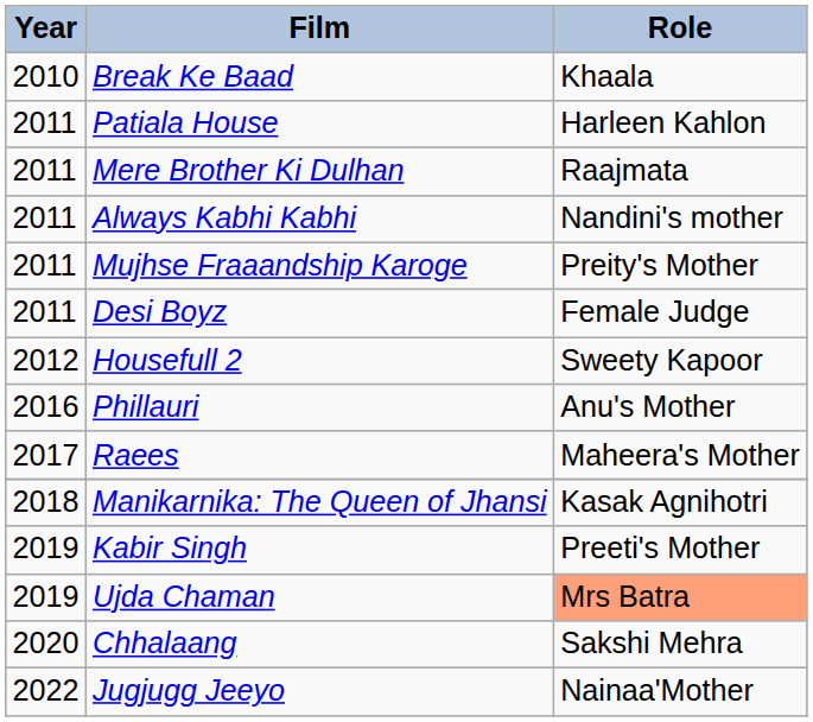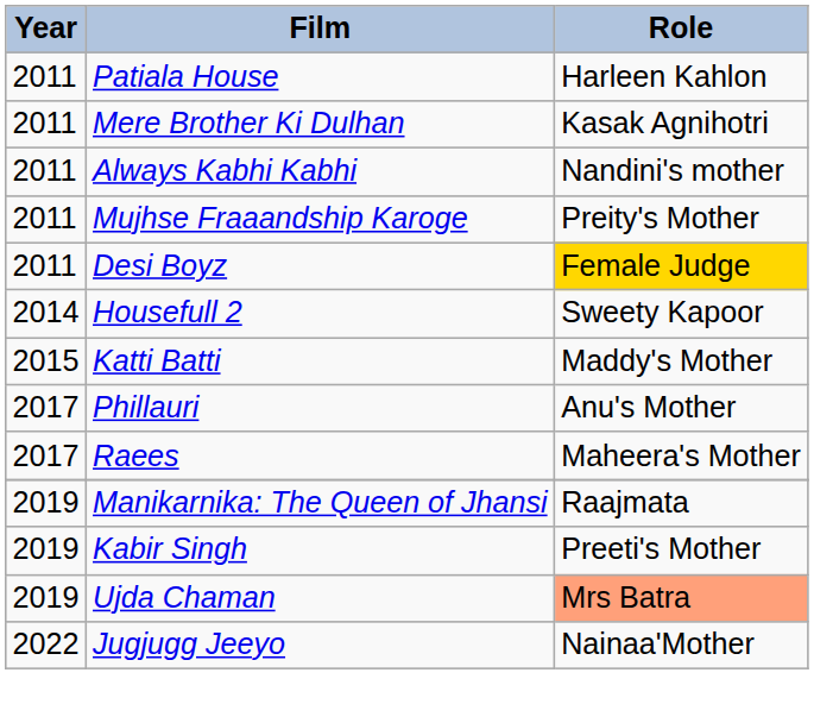 <table class="wikitable">
 <tr style="text-align:center;">
 <th style="background:#B0C4DE;">Year</th>
 <th style="background:#B0C4DE;">Film</th>
 <th style="background:#B0C4DE;">Role</th>
-</tr>
-<tr>
-<td>2010</td>
-<td><em><a href='#'>Break Ke Baad</a></em></td>
-<td>Khaala</td>
 </tr>
 <tr>
 <td>2011</td>
 <td><em><a href='#'>Patiala House</a></em></td>
 <td>Harleen Kahlon</td>
 </tr>
 <tr>
 <td>2011</td>
 <td><em><a href='#'>Mere Brother Ki Dulhan</a></em></td>
-<td>Raajmata</td>
+<td>Kasak Agnihotri</td>
 </tr>
 <tr>
 <td>2011</td>
 <td><em><a href='#'>Always Kabhi Kabhi</a></em></td>
 <td>Nandini's mother</td>
 </tr>
 <tr>
 <td>2011</td>
 <td><em><a href='#'>Mujhse Fraaandship Karoge</a></em></td>
 <td>Preity's Mother</td>
 </tr>
 <tr>
 <td>2011</td>
 <td><em><a href='#'>Desi Boyz</a></em></td>
-<td>Female Judge</td>
+<td style="background: gold;">Female Judge</td>
 </tr>
 <tr>
-<td>2012</td>
+<td>2014</td>
 <td><em><a href='#'>Housefull 2</a></em></td>
 <td>Sweety Kapoor</td>
 </tr>
 <tr>
-<td>2016</td>
+<td>2015</td>
+<td><em><a href='#'>Katti Batti</a></em></td>
+<td>Maddy's Mother</td>
+</tr>
+<tr>
+<td>2017</td>
 <td><em><a href='#'>Phillauri</a></em></td>
 <td>Anu's Mother</td>
 </tr>
 <tr>
 <td>2017</td>
 <td><em><a href='#'>Raees</a></em></td>
 <td>Maheera's Mother</td>
 </tr>
 <tr |2018 || >
 </tr>
 <tr>
-<td>2018</td>
+<td>2019</td>
 <td><em><a href='#'>Manikarnika: The Queen of Jhansi</a></em></td>
-<td>Kasak Agnihotri</td>
+<td>Raajmata</td>
 </tr>
 <tr>
 <td>2019</td>
 <td><em><a href='#'>Kabir Singh</a></em></td>
 <td>Preeti's Mother</td>
 </tr>
 <tr>
 <td>2019</td>
 <td><em><a href='#'>Ujda Chaman</a></em></td>
 <td style="background: lightsalmon;">Mrs Batra</td>
 </tr>
 <tr>
-<td>2020</td>
-<td><em><a href='#'>Chhalaang</a></em></td>
-<td>Sakshi Mehra</td>
-</tr>
-<tr>
 <td>2022</td>
 <td><em><a href='#'>Jugjugg Jeeyo</a></em></td>
 <td>Nainaa'Mother</td>
 </tr>
 </table>
